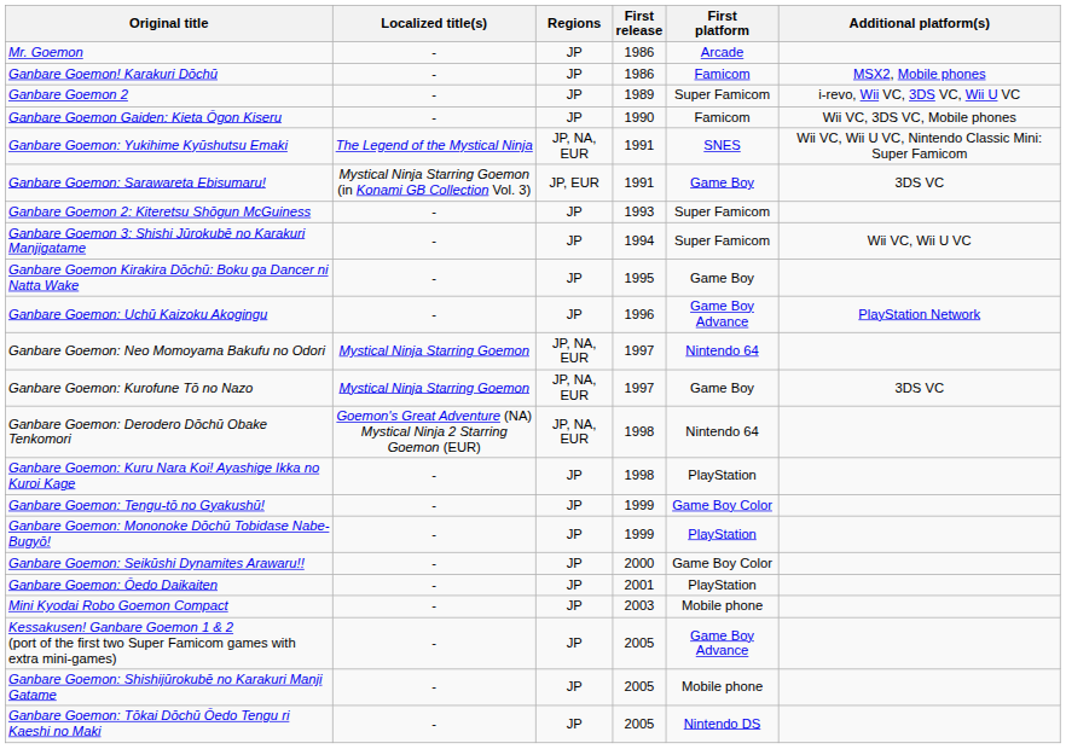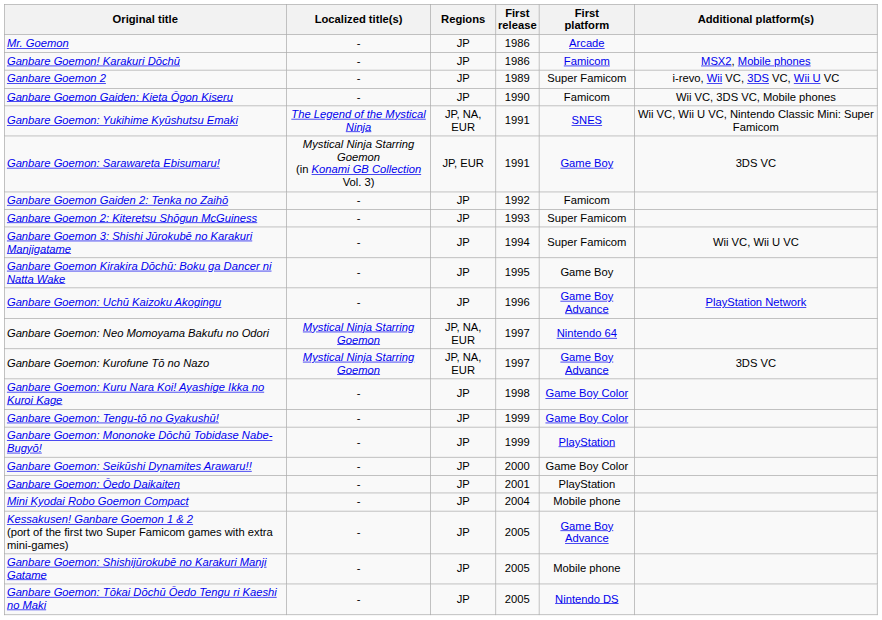 <table class="wikitable sortable">
 <tr>
 <th>Original title</th>
 <th>Localized title(s)</th>
 <th>Regions</th>
 <th>First <br> release</th>
 <th>First <br> platform</th>
 <th>Additional platform(s)</th>
 </tr>
 <tr style="text-align:center;">
 <td align="left"><em><a href='#'>Mr. Goemon</a></em></td>
 <td>-</td>
 <td>JP</td>
 <td>1986</td>
 <td><a href='#'>Arcade</a></td>
 <td></td>
 </tr>
 <tr style="text-align:center;">
 <td align="left"><em><a href='#'>Ganbare Goemon! Karakuri Dōchū</a></em></td>
 <td>-</td>
 <td>JP</td>
 <td>1986</td>
 <td><a href='#'>Famicom</a></td>
 <td><a href='#'>MSX2</a>, <a href='#'>Mobile phones</a></td>
 </tr>
 <tr style="text-align:center;">
 <td align="left"><em><a href='#'>Ganbare Goemon 2</a></em></td>
 <td>-</td>
 <td>JP</td>
 <td>1989</td>
 <td>Super Famicom</td>
 <td>i-revo, <a href='#'>Wii</a> VC, <a href='#'>3DS</a> VC, <a href='#'>Wii U</a> VC</td>
 </tr>
 <tr style="text-align:center;">
 <td align="left"><em><a href='#'>Ganbare Goemon Gaiden: Kieta Ōgon Kiseru</a></em></td>
 <td>-</td>
 <td>JP</td>
 <td>1990</td>
 <td>Famicom</td>
 <td>Wii VC, 3DS VC, Mobile phones</td>
 </tr>
 <tr style="text-align:center;">
 <td align="left"><em><a href='#'>Ganbare Goemon: Yukihime Kyūshutsu Emaki</a></em></td>
 <td><em><a href='#'>The Legend of the Mystical Ninja</a></em></td>
 <td>JP, NA, EUR</td>
 <td>1991</td>
 <td><a href='#'>SNES</a></td>
 <td>Wii VC, Wii U VC, Nintendo Classic Mini: Super Famicom</td>
 </tr>
 <tr style="text-align:center;">
 <td align="left"><em><a href='#'>Ganbare Goemon: Sarawareta Ebisumaru!</a></em></td>
 <td><em>Mystical Ninja Starring Goemon</em> <br> (in <em><a href='#'>Konami GB Collection</a></em> Vol. 3)</td>
 <td>JP, EUR</td>
 <td>1991</td>
 <td><a href='#'>Game Boy</a></td>
 <td>3DS VC</td>
 </tr>
 <tr style="text-align:center;">
+<td align="left"><em><a href='#'>Ganbare Goemon Gaiden 2: Tenka no Zaihō</a></em></td>
+<td>-</td>
+<td>JP</td>
+<td>1992</td>
+<td>Famicom</td>
+<td></td>
+</tr>
+<tr style="text-align:center;">
 <td align="left"><em><a href='#'>Ganbare Goemon 2: Kiteretsu Shōgun McGuiness</a></em></td>
 <td>-</td>
 <td>JP</td>
 <td>1993</td>
 <td>Super Famicom</td>
 <td></td>
 </tr>
 <tr style="text-align:center;">
 <td align="left"><em><a href='#'>Ganbare Goemon 3: Shishi Jūrokubē no Karakuri Manjigatame</a></em></td>
 <td>-</td>
 <td>JP</td>
 <td>1994</td>
 <td>Super Famicom</td>
 <td>Wii VC, Wii U VC</td>
 </tr>
 <tr style="text-align:center;">
 <td align="left"><em><a href='#'>Ganbare Goemon Kirakira Dōchū: Boku ga Dancer ni Natta Wake</a></em></td>
 <td>-</td>
 <td>JP</td>
 <td>1995</td>
 <td>Game Boy</td>
 <td></td>
 </tr>
 <tr style="text-align:center;">
 <td align="left"><em><a href='#'>Ganbare Goemon: Uchū Kaizoku Akogingu</a></em></td>
 <td>-</td>
 <td>JP</td>
 <td>1996</td>
 <td><a href='#'>Game Boy Advance</a></td>
 <td><a href='#'>PlayStation Network</a></td>
 </tr>
 <tr style="text-align:center;">
 <td align="left"><em>Ganbare Goemon: Neo Momoyama Bakufu no Odori</em></td>
 <td><em><a href='#'>Mystical Ninja Starring Goemon</a></em></td>
 <td>JP, NA, EUR</td>
 <td>1997</td>
 <td><a href='#'>Nintendo 64</a></td>
 <td></td>
 </tr>
 <tr style="text-align:center;">
 <td align="left"><em>Ganbare Goemon: Kurofune Tō no Nazo</em></td>
 <td><em><a href='#'>Mystical Ninja Starring Goemon</a></em></td>
 <td>JP, NA, EUR</td>
 <td>1997</td>
-<td>Game Boy</td>
+<td><a href='#'>Game Boy Advance</a></td>
 <td>3DS VC</td>
-</tr>
-<tr style="text-align:center;">
-<td align="left"><em>Ganbare Goemon: Derodero Dōchū Obake Tenkomori</em></td>
-<td><em><a href='#'>Goemon's Great Adventure</a></em> (NA) <br><em>Mystical Ninja 2 Starring Goemon</em> (EUR)</td>
-<td>JP, NA, EUR</td>
-<td>1998</td>
-<td>Nintendo 64</td>
-<td></td>
 </tr>
 <tr style="text-align:center;">
 <td align="left"><em><a href='#'>Ganbare Goemon: Kuru Nara Koi! Ayashige Ikka no Kuroi Kage</a></em></td>
 <td>-</td>
 <td>JP</td>
 <td>1998</td>
-<td>PlayStation</td>
+<td><a href='#'>Game Boy Color</a></td>
 <td></td>
 </tr>
 <tr style="text-align:center;">
 <td align="left"><em><a href='#'>Ganbare Goemon: Tengu-tō no Gyakushū!</a></em></td>
 <td>-</td>
 <td>JP</td>
 <td>1999</td>
 <td><a href='#'>Game Boy Color</a></td>
 <td></td>
 </tr>
 <tr style="text-align:center;">
 <td align="left"><em><a href='#'>Ganbare Goemon: Mononoke Dōchū Tobidase Nabe-Bugyō!</a></em></td>
 <td>-</td>
 <td>JP</td>
 <td>1999</td>
 <td><a href='#'>PlayStation</a></td>
 <td></td>
 </tr>
 <tr style="text-align:center;">
 <td align="left"><em><a href='#'>Ganbare Goemon: Seikūshi Dynamites Arawaru!!</a></em></td>
 <td>-</td>
 <td>JP</td>
 <td>2000</td>
 <td>Game Boy Color</td>
 <td></td>
 </tr>
 <tr style="text-align:center;">
 <td align="left"><em><a href='#'>Ganbare Goemon: Ōedo Daikaiten</a></em></td>
 <td>-</td>
 <td>JP</td>
 <td>2001</td>
 <td>PlayStation</td>
 <td></td>
 </tr>
 <tr style="text-align:center;">
 <td align="left"><em><a href='#'>Mini Kyodai Robo Goemon Compact</a></em></td>
 <td>-</td>
 <td>JP</td>
-<td>2003</td>
+<td>2004</td>
 <td>Mobile phone</td>
 <td></td>
 </tr>
 <tr style="text-align:center;">
 <td align="left"><em><a href='#'>Kessakusen! Ganbare Goemon 1 & 2</a></em> <br> (port of the first two Super Famicom games with extra mini-games)</td>
 <td>-</td>
 <td>JP</td>
 <td>2005</td>
 <td><a href='#'>Game Boy Advance</a></td>
 <td></td>
 </tr>
 <tr style="text-align:center;">
 <td align="left"><em><a href='#'>Ganbare Goemon: Shishijūrokubē no Karakuri Manji Gatame</a></em></td>
 <td>-</td>
 <td>JP</td>
 <td>2005</td>
 <td>Mobile phone</td>
 <td></td>
 </tr>
 <tr style="text-align:center;">
 <td align="left"><em><a href='#'>Ganbare Goemon: Tōkai Dōchū Ōedo Tengu ri Kaeshi no Maki</a></em></td>
 <td>-</td>
 <td>JP</td>
 <td>2005</td>
 <td><a href='#'>Nintendo DS</a></td>
 <td></td>
 </tr>
 </table>
